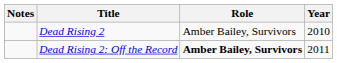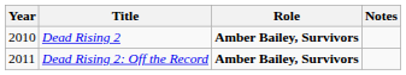 <table class="wikitable sortable">
 <tr>
-<th class="unsortable">Notes</th>
+<th>Year</th>
 <th>Title</th>
 <th>Role</th>
-<th>Year</th>
+<th class="unsortable">Notes</th>
 </tr>
 <tr>
+<td>2010</td>
+<td><em><a href='#'>Dead Rising 2</a></em></td>
+<td><strong>Amber Bailey, Survivors</strong></td>
 <td></td>
-<td><em><a href='#'>Dead Rising 2</a></em></td>
-<td>Amber Bailey, Survivors</td>
-<td>2010</td>
 </tr>
 <tr>
-<td></td>
+<td>2011</td>
 <td><em><a href='#'>Dead Rising 2: Off the Record</a></em></td>
 <td><strong>Amber Bailey, Survivors</strong></td>
-<td>2011</td>
+<td></td>
 </tr>
 </table>
